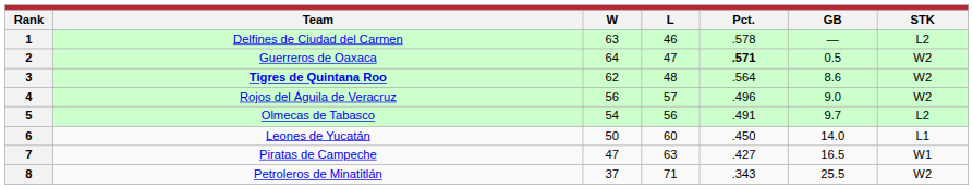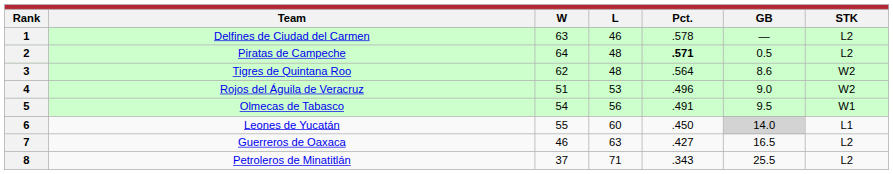 <table class="wikitable plainrowheaders" width="100%" style="text-align:center;">
 <tr>
 <th style="background:#B52735;" colspan="7"></th>
 </tr>
 <tr>
 <th scope="col" width="5%">Rank</th>
 <th>Team</th>
 <th>W</th>
 <th>L</th>
 <th>Pct.</th>
 <th>GB</th>
 <th>STK</th>
 </tr>
 <tr style="background-color:#ccffcc;">
 <th>1</th>
 <td><a href='#'>Delfines de Ciudad del Carmen</a></td>
 <td>63</td>
 <td>46</td>
 <td>.578</td>
 <td>—</td>
 <td>L2</td>
 </tr>
 <tr style="background-color:#ccffcc;">
 <th>2</th>
-<td><a href='#'>Guerreros de Oaxaca</a></td>
+<td><a href='#'>Piratas de Campeche</a></td>
 <td>64</td>
-<td>47</td>
+<td>48</td>
 <td><strong>.571</strong></td>
 <td>0.5</td>
-<td>W2</td>
+<td>L2</td>
 </tr>
 <tr style="background-color:#ccffcc;">
 <th>3</th>
-<td><strong><a href='#'>Tigres de Quintana Roo</a></strong></td>
+<td><a href='#'>Tigres de Quintana Roo</a></td>
 <td>62</td>
 <td>48</td>
 <td>.564</td>
 <td>8.6</td>
 <td>W2</td>
 </tr>
 <tr style="background-color:#ccffcc;">
 <th>4</th>
 <td><a href='#'>Rojos del Águila de Veracruz</a></td>
-<td>56</td>
-<td>57</td>
+<td>51</td>
+<td>53</td>
 <td>.496</td>
 <td>9.0</td>
 <td>W2</td>
 </tr>
 <tr style="background-color:#ccffcc;">
 <th>5</th>
 <td><a href='#'>Olmecas de Tabasco</a></td>
 <td>54</td>
 <td>56</td>
 <td>.491</td>
-<td>9.7</td>
-<td>L2</td>
+<td>9.5</td>
+<td>W1</td>
 </tr>
 <tr>
 <th>6</th>
 <td><a href='#'>Leones de Yucatán</a></td>
-<td>50</td>
+<td>55</td>
 <td>60</td>
 <td>.450</td>
-<td>14.0</td>
+<td style="background: lightgrey;">14.0</td>
 <td>L1</td>
 </tr>
 <tr>
 <th>7</th>
-<td><a href='#'>Piratas de Campeche</a></td>
-<td>47</td>
+<td><a href='#'>Guerreros de Oaxaca</a></td>
+<td>46</td>
 <td>63</td>
 <td>.427</td>
 <td>16.5</td>
-<td>W1</td>
+<td>L2</td>
 </tr>
 <tr>
 <th>8</th>
 <td><a href='#'>Petroleros de Minatitlán</a></td>
 <td>37</td>
 <td>71</td>
 <td>.343</td>
 <td>25.5</td>
-<td>W2</td>
+<td>L2</td>
 </tr>
 </table>
